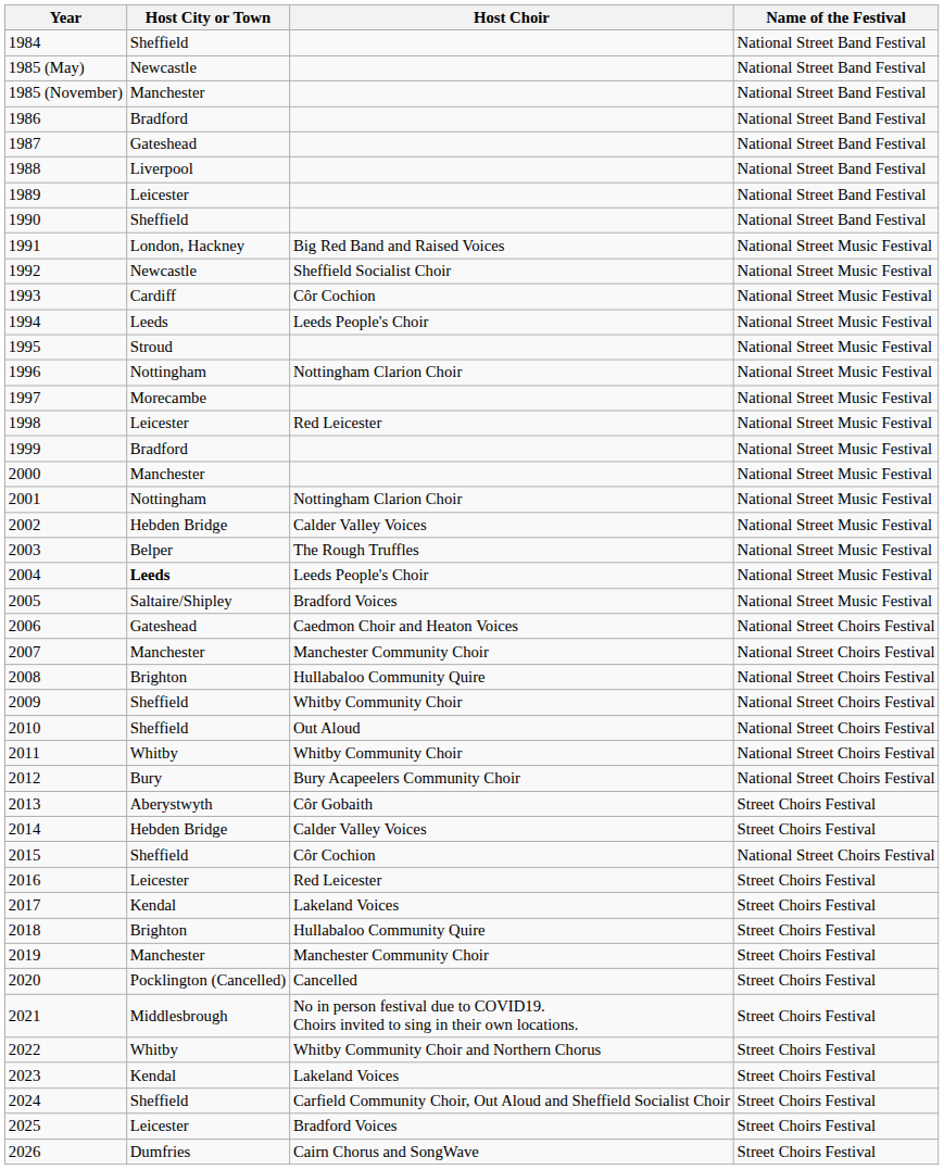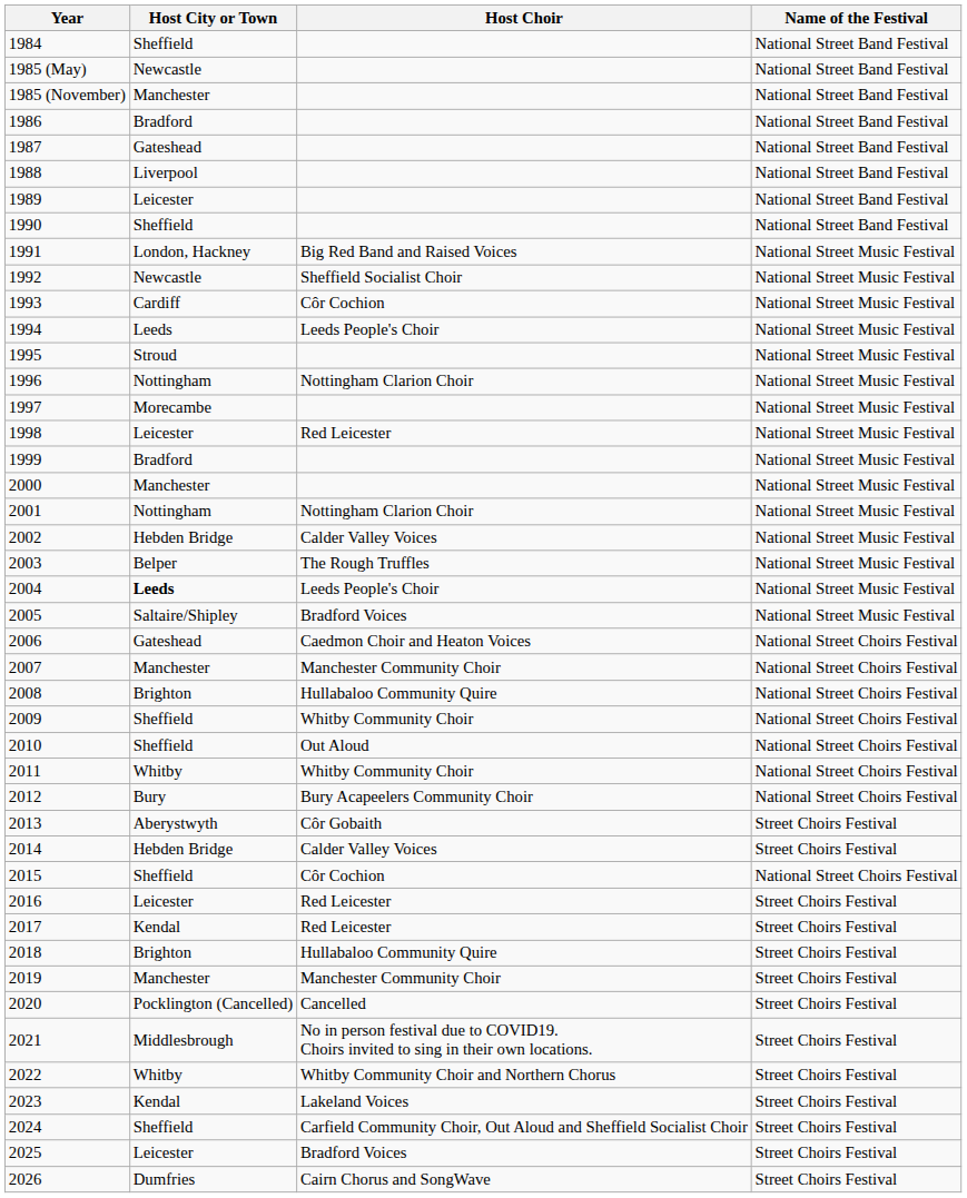 <table class="wikitable">
 <tr>
 <th>Year</th>
 <th>Host City or Town</th>
 <th>Host Choir</th>
 <th>Name of the Festival</th>
 </tr>
 <tr>
 <td>1984</td>
 <td>Sheffield</td>
 <td></td>
 <td>National Street Band Festival</td>
 </tr>
 <tr>
 <td>1985 (May)</td>
 <td>Newcastle</td>
 <td></td>
 <td>National Street Band Festival</td>
 </tr>
 <tr>
 <td>1985 (November)</td>
 <td>Manchester</td>
 <td></td>
 <td>National Street Band Festival</td>
 </tr>
 <tr>
 <td>1986</td>
 <td>Bradford</td>
 <td></td>
 <td>National Street Band Festival</td>
 </tr>
 <tr>
 <td>1987</td>
 <td>Gateshead</td>
 <td></td>
 <td>National Street Band Festival</td>
 </tr>
 <tr>
 <td>1988</td>
 <td>Liverpool</td>
 <td></td>
 <td>National Street Band Festival</td>
 </tr>
 <tr>
 <td>1989</td>
 <td>Leicester</td>
 <td></td>
 <td>National Street Band Festival</td>
 </tr>
 <tr>
 <td>1990</td>
 <td>Sheffield</td>
 <td></td>
 <td>National Street Band Festival</td>
 </tr>
 <tr>
 <td>1991</td>
 <td>London, Hackney</td>
 <td>Big Red Band and Raised Voices</td>
 <td>National Street Music Festival</td>
 </tr>
 <tr>
 <td>1992</td>
 <td>Newcastle</td>
 <td>Sheffield Socialist Choir</td>
 <td>National Street Music Festival</td>
 </tr>
 <tr>
 <td>1993</td>
 <td>Cardiff</td>
 <td>Côr Cochion</td>
 <td>National Street Music Festival</td>
 </tr>
 <tr>
 <td>1994</td>
 <td>Leeds</td>
 <td>Leeds People's Choir</td>
 <td>National Street Music Festival</td>
 </tr>
 <tr>
 <td>1995</td>
 <td>Stroud</td>
 <td></td>
 <td>National Street Music Festival</td>
 </tr>
 <tr>
 <td>1996</td>
 <td>Nottingham</td>
 <td>Nottingham Clarion Choir</td>
 <td>National Street Music Festival</td>
 </tr>
 <tr>
 <td>1997</td>
 <td>Morecambe</td>
 <td></td>
 <td>National Street Music Festival</td>
 </tr>
 <tr>
 <td>1998</td>
 <td>Leicester</td>
 <td>Red Leicester</td>
 <td>National Street Music Festival</td>
 </tr>
 <tr>
 <td>1999</td>
 <td>Bradford</td>
 <td></td>
 <td>National Street Music Festival</td>
 </tr>
 <tr>
 <td>2000</td>
 <td>Manchester</td>
 <td></td>
 <td>National Street Music Festival</td>
 </tr>
 <tr>
 <td>2001</td>
 <td>Nottingham</td>
 <td>Nottingham Clarion Choir</td>
 <td>National Street Music Festival</td>
 </tr>
 <tr>
 <td>2002</td>
 <td>Hebden Bridge</td>
 <td>Calder Valley Voices</td>
 <td>National Street Music Festival</td>
 </tr>
 <tr>
 <td>2003</td>
 <td>Belper</td>
 <td>The Rough Truffles</td>
 <td>National Street Music Festival</td>
 </tr>
 <tr>
 <td>2004</td>
 <td><strong>Leeds</strong></td>
 <td>Leeds People's Choir</td>
 <td>National Street Music Festival</td>
 </tr>
 <tr>
 <td>2005</td>
 <td>Saltaire/Shipley</td>
 <td>Bradford Voices</td>
 <td>National Street Music Festival</td>
 </tr>
 <tr>
 <td>2006</td>
 <td>Gateshead</td>
 <td>Caedmon Choir and Heaton Voices</td>
 <td>National Street Choirs Festival</td>
 </tr>
 <tr>
 <td>2007</td>
 <td>Manchester</td>
 <td>Manchester Community Choir</td>
 <td>National Street Choirs Festival</td>
 </tr>
 <tr>
 <td>2008</td>
 <td>Brighton</td>
 <td>Hullabaloo Community Quire</td>
 <td>National Street Choirs Festival</td>
 </tr>
 <tr>
 <td>2009</td>
 <td>Sheffield</td>
 <td>Whitby Community Choir</td>
 <td>National Street Choirs Festival</td>
 </tr>
 <tr>
 <td>2010</td>
 <td>Sheffield</td>
 <td>Out Aloud</td>
 <td>National Street Choirs Festival</td>
 </tr>
 <tr>
 <td>2011</td>
 <td>Whitby</td>
 <td>Whitby Community Choir</td>
 <td>National Street Choirs Festival</td>
 </tr>
 <tr>
 <td>2012</td>
 <td>Bury</td>
 <td>Bury Acapeelers Community Choir</td>
 <td>National Street Choirs Festival</td>
 </tr>
 <tr>
 <td>2013</td>
 <td>Aberystwyth</td>
 <td>Côr Gobaith</td>
 <td>Street Choirs Festival</td>
 </tr>
 <tr>
 <td>2014</td>
 <td>Hebden Bridge</td>
 <td>Calder Valley Voices</td>
 <td>Street Choirs Festival</td>
 </tr>
 <tr>
 <td>2015</td>
 <td>Sheffield</td>
 <td>Côr Cochion</td>
 <td>National Street Choirs Festival</td>
 </tr>
 <tr>
 <td>2016</td>
 <td>Leicester</td>
 <td>Red Leicester</td>
 <td>Street Choirs Festival</td>
 </tr>
 <tr>
 <td>2017</td>
 <td>Kendal</td>
-<td>Lakeland Voices</td>
+<td>Red Leicester</td>
 <td>Street Choirs Festival</td>
 </tr>
 <tr>
 <td>2018</td>
 <td>Brighton</td>
 <td>Hullabaloo Community Quire</td>
 <td>Street Choirs Festival</td>
 </tr>
 <tr>
 <td>2019</td>
 <td>Manchester</td>
 <td>Manchester Community Choir</td>
 <td>Street Choirs Festival</td>
 </tr>
 <tr>
 <td>2020</td>
 <td>Pocklington (Cancelled)</td>
 <td>Cancelled</td>
 <td>Street Choirs Festival</td>
 </tr>
 <tr>
 <td>2021</td>
 <td>Middlesbrough</td>
 <td>No in person festival due to COVID19.<br>Choirs invited to sing in their own locations.</td>
 <td>Street Choirs Festival</td>
 </tr>
 <tr>
 <td>2022</td>
 <td>Whitby</td>
 <td>Whitby Community Choir and Northern Chorus</td>
 <td>Street Choirs Festival</td>
 </tr>
 <tr>
 <td>2023</td>
 <td>Kendal</td>
 <td>Lakeland Voices</td>
 <td>Street Choirs Festival</td>
 </tr>
 <tr>
 <td>2024</td>
 <td>Sheffield</td>
 <td>Carfield Community Choir, Out Aloud and Sheffield Socialist Choir</td>
 <td>Street Choirs Festival</td>
 </tr>
 <tr>
 <td>2025</td>
 <td>Leicester</td>
 <td>Bradford Voices</td>
 <td>Street Choirs Festival</td>
 </tr>
 <tr>
 <td>2026</td>
 <td>Dumfries</td>
 <td>Cairn Chorus and SongWave</td>
 <td>Street Choirs Festival</td>
 </tr>
 </table>
